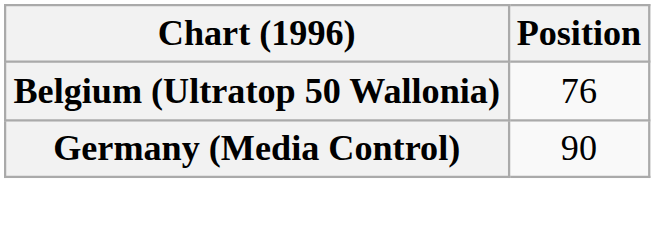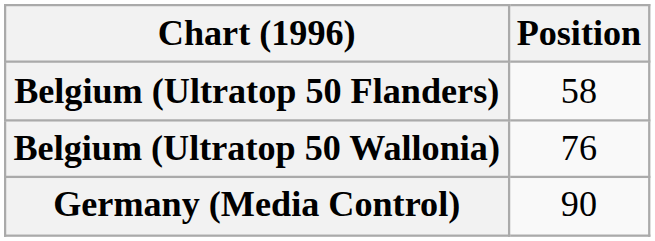 <table class="wikitable sortable plainrowheaders" style="text-align:center">
 <tr>
 <th>Chart (1996)</th>
 <th>Position</th>
+</tr>
+<tr>
+<th scope="row">Belgium (Ultratop 50 Flanders)</th>
+<td>58</td>
 </tr>
 <tr>
 <th scope="row">Belgium (Ultratop 50 Wallonia)</th>
 <td>76</td>
 </tr>
 <tr>
 <th scope="row">Germany (Media Control)</th>
 <td>90</td>
 </tr>
 </table>
